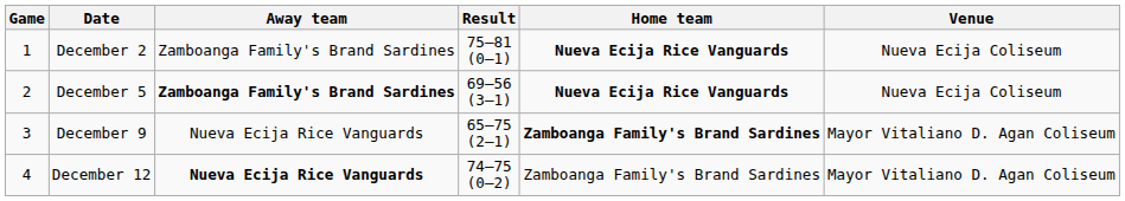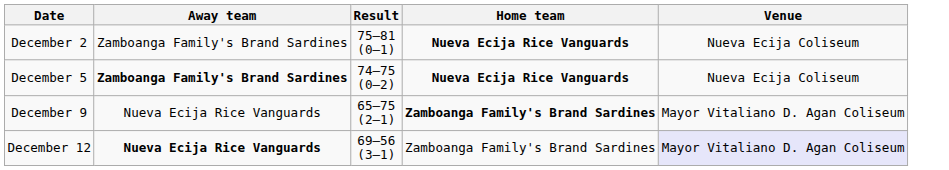 <table class="wikitable" style="text-align:center">
 <tr>
-<th>Game</th>
 <th>Date</th>
 <th>Away team</th>
 <th>Result</th>
 <th>Home team</th>
 <th>Venue</th>
 </tr>
 <tr>
-<td>1</td>
 <td>December 2</td>
 <td>Zamboanga Family's Brand Sardines</td>
 <td>75–81 <br> (0–1)</td>
 <td><strong>Nueva Ecija Rice Vanguards</strong></td>
 <td>Nueva Ecija Coliseum</td>
 </tr>
 <tr>
-<td>2</td>
 <td>December 5</td>
 <td><strong>Zamboanga Family's Brand Sardines</strong></td>
-<td>69–56 <br> (3–1)</td>
+<td>74–75 <br> (0–2)</td>
 <td><strong>Nueva Ecija Rice Vanguards</strong></td>
 <td>Nueva Ecija Coliseum</td>
 </tr>
 <tr>
-<td>3</td>
 <td>December 9</td>
 <td>Nueva Ecija Rice Vanguards</td>
 <td>65–75 <br> (2–1)</td>
 <td><strong>Zamboanga Family's Brand Sardines</strong></td>
 <td>Mayor Vitaliano D. Agan Coliseum</td>
 </tr>
 <tr>
-<td>4</td>
 <td>December 12</td>
 <td><strong>Nueva Ecija Rice Vanguards</strong></td>
-<td>74–75 <br> (0–2)</td>
+<td>69–56 <br> (3–1)</td>
 <td>Zamboanga Family's Brand Sardines</td>
-<td>Mayor Vitaliano D. Agan Coliseum</td>
+<td style="background: lavender;">Mayor Vitaliano D. Agan Coliseum</td>
 </tr>
 </table>
